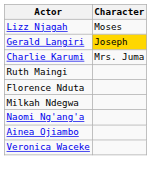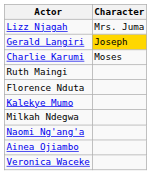 <table class ="wikitable sortable">
 <tr>
 <th>Actor</th>
 <th>Character</th>
 </tr>
 <tr>
 <td><a href='#'>Lizz Njagah</a></td>
-<td>Moses</td>
+<td>Mrs. Juma</td>
 </tr>
 <tr>
 <td><a href='#'>Gerald Langiri</a></td>
 <td style="background: gold;">Joseph</td>
 </tr>
 <tr>
 <td><a href='#'>Charlie Karumi</a></td>
-<td>Mrs. Juma</td>
+<td>Moses</td>
 </tr>
 <tr>
 <td>Ruth Maingi</td>
 <td></td>
 </tr>
 <tr>
 <td>Florence Nduta</td>
+<td></td>
+</tr>
+<tr>
+<td><a href='#'>Kalekye Mumo</a></td>
 <td></td>
 </tr>
 <tr>
 <td>Milkah Ndegwa</td>
 <td></td>
 </tr>
 <tr>
 <td><a href='#'>Naomi Ng'ang'a</a></td>
 <td></td>
 </tr>
 <tr>
 <td><a href='#'>Ainea Ojiambo</a></td>
 <td></td>
 </tr>
 <tr>
 <td><a href='#'>Veronica Waceke</a></td>
 <td></td>
 </tr>
 </table>
